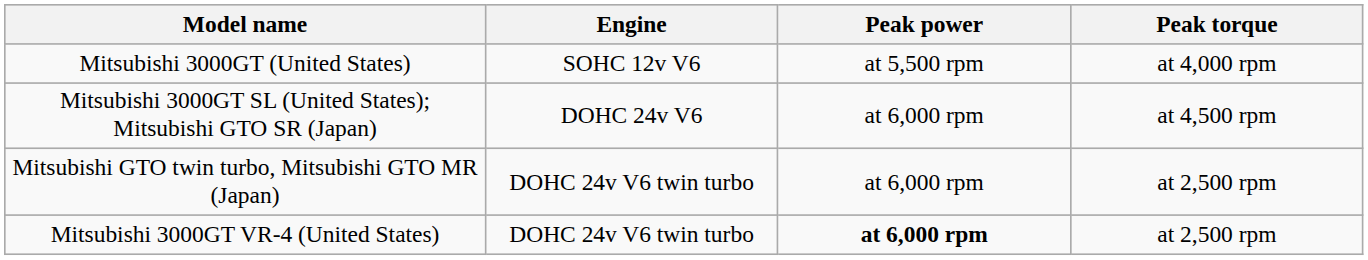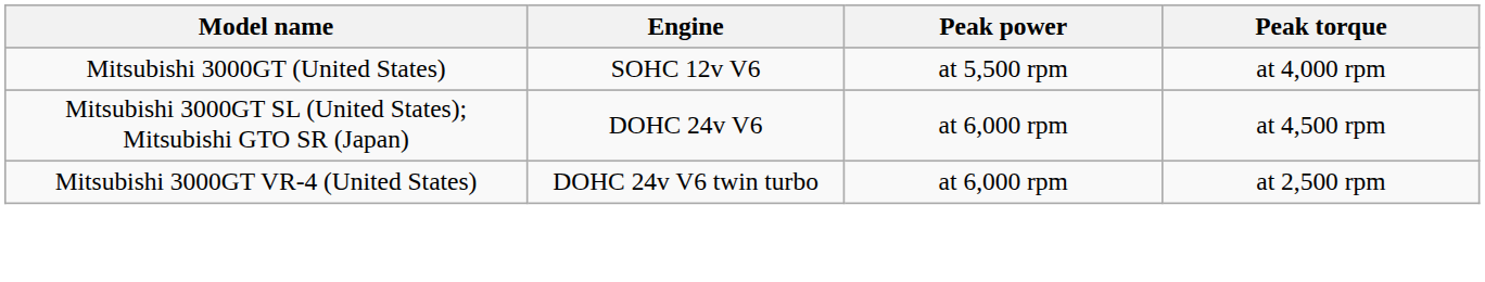 <table class="wikitable" style="font-size:90%; text-align:center">
 <tr>
 <th style="width:20em">Model name</th>
 <th style="width:12em">Engine</th>
 <th style="width:12em">Peak power</th>
 <th style="width:12em">Peak torque</th>
 </tr>
 <tr>
 <td>Mitsubishi 3000GT (United States)</td>
 <td>SOHC 12v V6</td>
 <td> at 5,500 rpm</td>
 <td> at 4,000 rpm</td>
 </tr>
 <tr>
 <td>Mitsubishi 3000GT SL (United States); Mitsubishi GTO SR (Japan)</td>
 <td>DOHC 24v V6</td>
 <td> at 6,000 rpm</td>
 <td> at 4,500 rpm</td>
 </tr>
 <tr>
-<td>Mitsubishi GTO twin turbo, Mitsubishi GTO MR (Japan)</td>
+<td>Mitsubishi 3000GT VR-4 (United States)</td>
 <td>DOHC 24v V6 twin turbo</td>
 <td> at 6,000 rpm</td>
 <td> at 2,500 rpm</td>
 </tr>
-<tr>
-<td>Mitsubishi 3000GT VR-4 (United States)</td>
-<td>DOHC 24v V6 twin turbo</td>
-<td><strong> at 6,000 rpm</strong></td>
-<td> at 2,500 rpm</td>
-</tr>
 </table>
